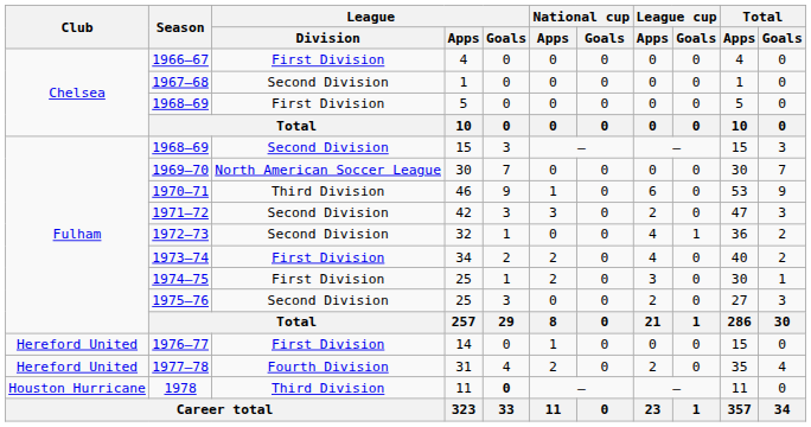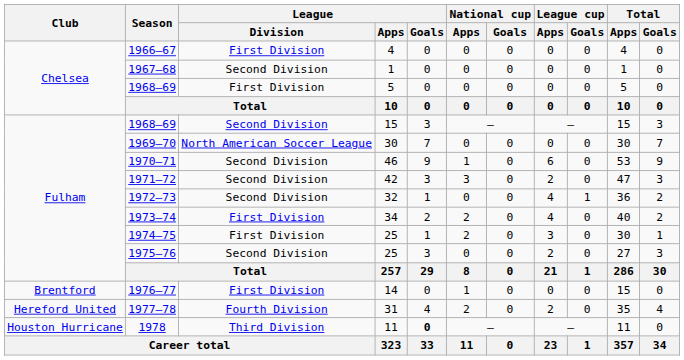 <table class="wikitable" style="text-align: center;">
 <tr>
 <th rowspan="2">Club</th>
 <th rowspan="2">Season</th>
 <th colspan="3">League</th>
 <th colspan="2">National cup</th>
 <th colspan="2">League cup</th>
 <th colspan="2">Total</th>
 </tr>
 <tr>
 <th>Division</th>
 <th>Apps</th>
 <th>Goals</th>
 <th>Apps</th>
 <th>Goals</th>
 <th>Apps</th>
 <th>Goals</th>
 <th>Apps</th>
 <th>Goals</th>
 </tr>
 <tr>
 <td rowspan="4"><a href='#'>Chelsea</a></td>
 <td><a href='#'>1966–67</a></td>
 <td><a href='#'>First Division</a></td>
 <td>4</td>
 <td>0</td>
 <td>0</td>
 <td>0</td>
 <td>0</td>
 <td>0</td>
 <td>4</td>
 <td>0</td>
 </tr>
 <tr>
 <td><a href='#'>1967–68</a></td>
 <td>Second Division</td>
 <td>1</td>
 <td>0</td>
 <td>0</td>
 <td>0</td>
 <td>0</td>
 <td>0</td>
 <td>1</td>
 <td>0</td>
 </tr>
 <tr>
 <td><a href='#'>1968–69</a></td>
 <td>First Division</td>
 <td>5</td>
 <td>0</td>
 <td>0</td>
 <td>0</td>
 <td>0</td>
 <td>0</td>
 <td>5</td>
 <td>0</td>
 </tr>
 <tr>
 <th colspan="2">Total</th>
 <th>10</th>
 <th>0</th>
 <th>0</th>
 <th>0</th>
 <th>0</th>
 <th>0</th>
 <th>10</th>
 <th>0</th>
 </tr>
 <tr>
 <td rowspan="9"><a href='#'>Fulham</a></td>
 <td><a href='#'>1968–69</a></td>
 <td><a href='#'>Second Division</a></td>
 <td>15</td>
 <td>3</td>
 <td colspan="2">—</td>
 <td colspan="2">—</td>
 <td>15</td>
 <td>3</td>
 </tr>
 <tr>
 <td><a href='#'>1969–70</a></td>
 <td><a href='#'>North American Soccer League</a></td>
 <td>30</td>
 <td>7</td>
 <td>0</td>
 <td>0</td>
 <td>0</td>
 <td>0</td>
 <td>30</td>
 <td>7</td>
 </tr>
 <tr>
 <td><a href='#'>1970–71</a></td>
-<td>Third Division</td>
+<td>Second Division</td>
 <td>46</td>
 <td>9</td>
 <td>1</td>
 <td>0</td>
 <td>6</td>
 <td>0</td>
 <td>53</td>
 <td>9</td>
 </tr>
 <tr>
 <td><a href='#'>1971–72</a></td>
 <td>Second Division</td>
 <td>42</td>
 <td>3</td>
 <td>3</td>
 <td>0</td>
 <td>2</td>
 <td>0</td>
 <td>47</td>
 <td>3</td>
 </tr>
 <tr>
 <td><a href='#'>1972–73</a></td>
 <td>Second Division</td>
 <td>32</td>
 <td>1</td>
 <td>0</td>
 <td>0</td>
 <td>4</td>
 <td>1</td>
 <td>36</td>
 <td>2</td>
 </tr>
 <tr>
 <td><a href='#'>1973–74</a></td>
 <td><a href='#'>First Division</a></td>
 <td>34</td>
 <td>2</td>
 <td>2</td>
 <td>0</td>
 <td>4</td>
 <td>0</td>
 <td>40</td>
 <td>2</td>
 </tr>
 <tr>
 <td><a href='#'>1974–75</a></td>
 <td>First Division</td>
 <td>25</td>
 <td>1</td>
 <td>2</td>
 <td>0</td>
 <td>3</td>
 <td>0</td>
 <td>30</td>
 <td>1</td>
 </tr>
 <tr>
 <td><a href='#'>1975–76</a></td>
 <td>Second Division</td>
 <td>25</td>
 <td>3</td>
 <td>0</td>
 <td>0</td>
 <td>2</td>
 <td>0</td>
 <td>27</td>
 <td>3</td>
 </tr>
 <tr>
 <th colspan="2">Total</th>
 <th>257</th>
 <th>29</th>
 <th>8</th>
 <th>0</th>
 <th>21</th>
 <th>1</th>
 <th>286</th>
 <th>30</th>
 </tr>
 <tr>
-<td><a href='#'>Hereford United</a></td>
+<td><a href='#'>Brentford</a></td>
 <td><a href='#'>1976–77</a></td>
 <td><a href='#'>First Division</a></td>
 <td>14</td>
 <td>0</td>
 <td>1</td>
 <td>0</td>
 <td>0</td>
 <td>0</td>
 <td>15</td>
 <td>0</td>
 </tr>
 <tr>
 <td><a href='#'>Hereford United</a></td>
 <td><a href='#'>1977–78</a></td>
 <td><a href='#'>Fourth Division</a></td>
 <td>31</td>
 <td>4</td>
 <td>2</td>
 <td>0</td>
 <td>2</td>
 <td>0</td>
 <td>35</td>
 <td>4</td>
 </tr>
 <tr>
 <td><a href='#'>Houston Hurricane</a></td>
 <td><a href='#'>1978</a></td>
 <td><a href='#'>Third Division</a></td>
 <td>11</td>
 <td><strong>0</strong></td>
 <td colspan="2">—</td>
 <td colspan="2">—</td>
 <td>11</td>
 <td>0</td>
 </tr>
 <tr>
 <th colspan="3">Career total</th>
 <th>323</th>
 <th>33</th>
 <th>11</th>
 <th>0</th>
 <th>23</th>
 <th>1</th>
 <th>357</th>
 <th>34</th>
 </tr>
 </table>
